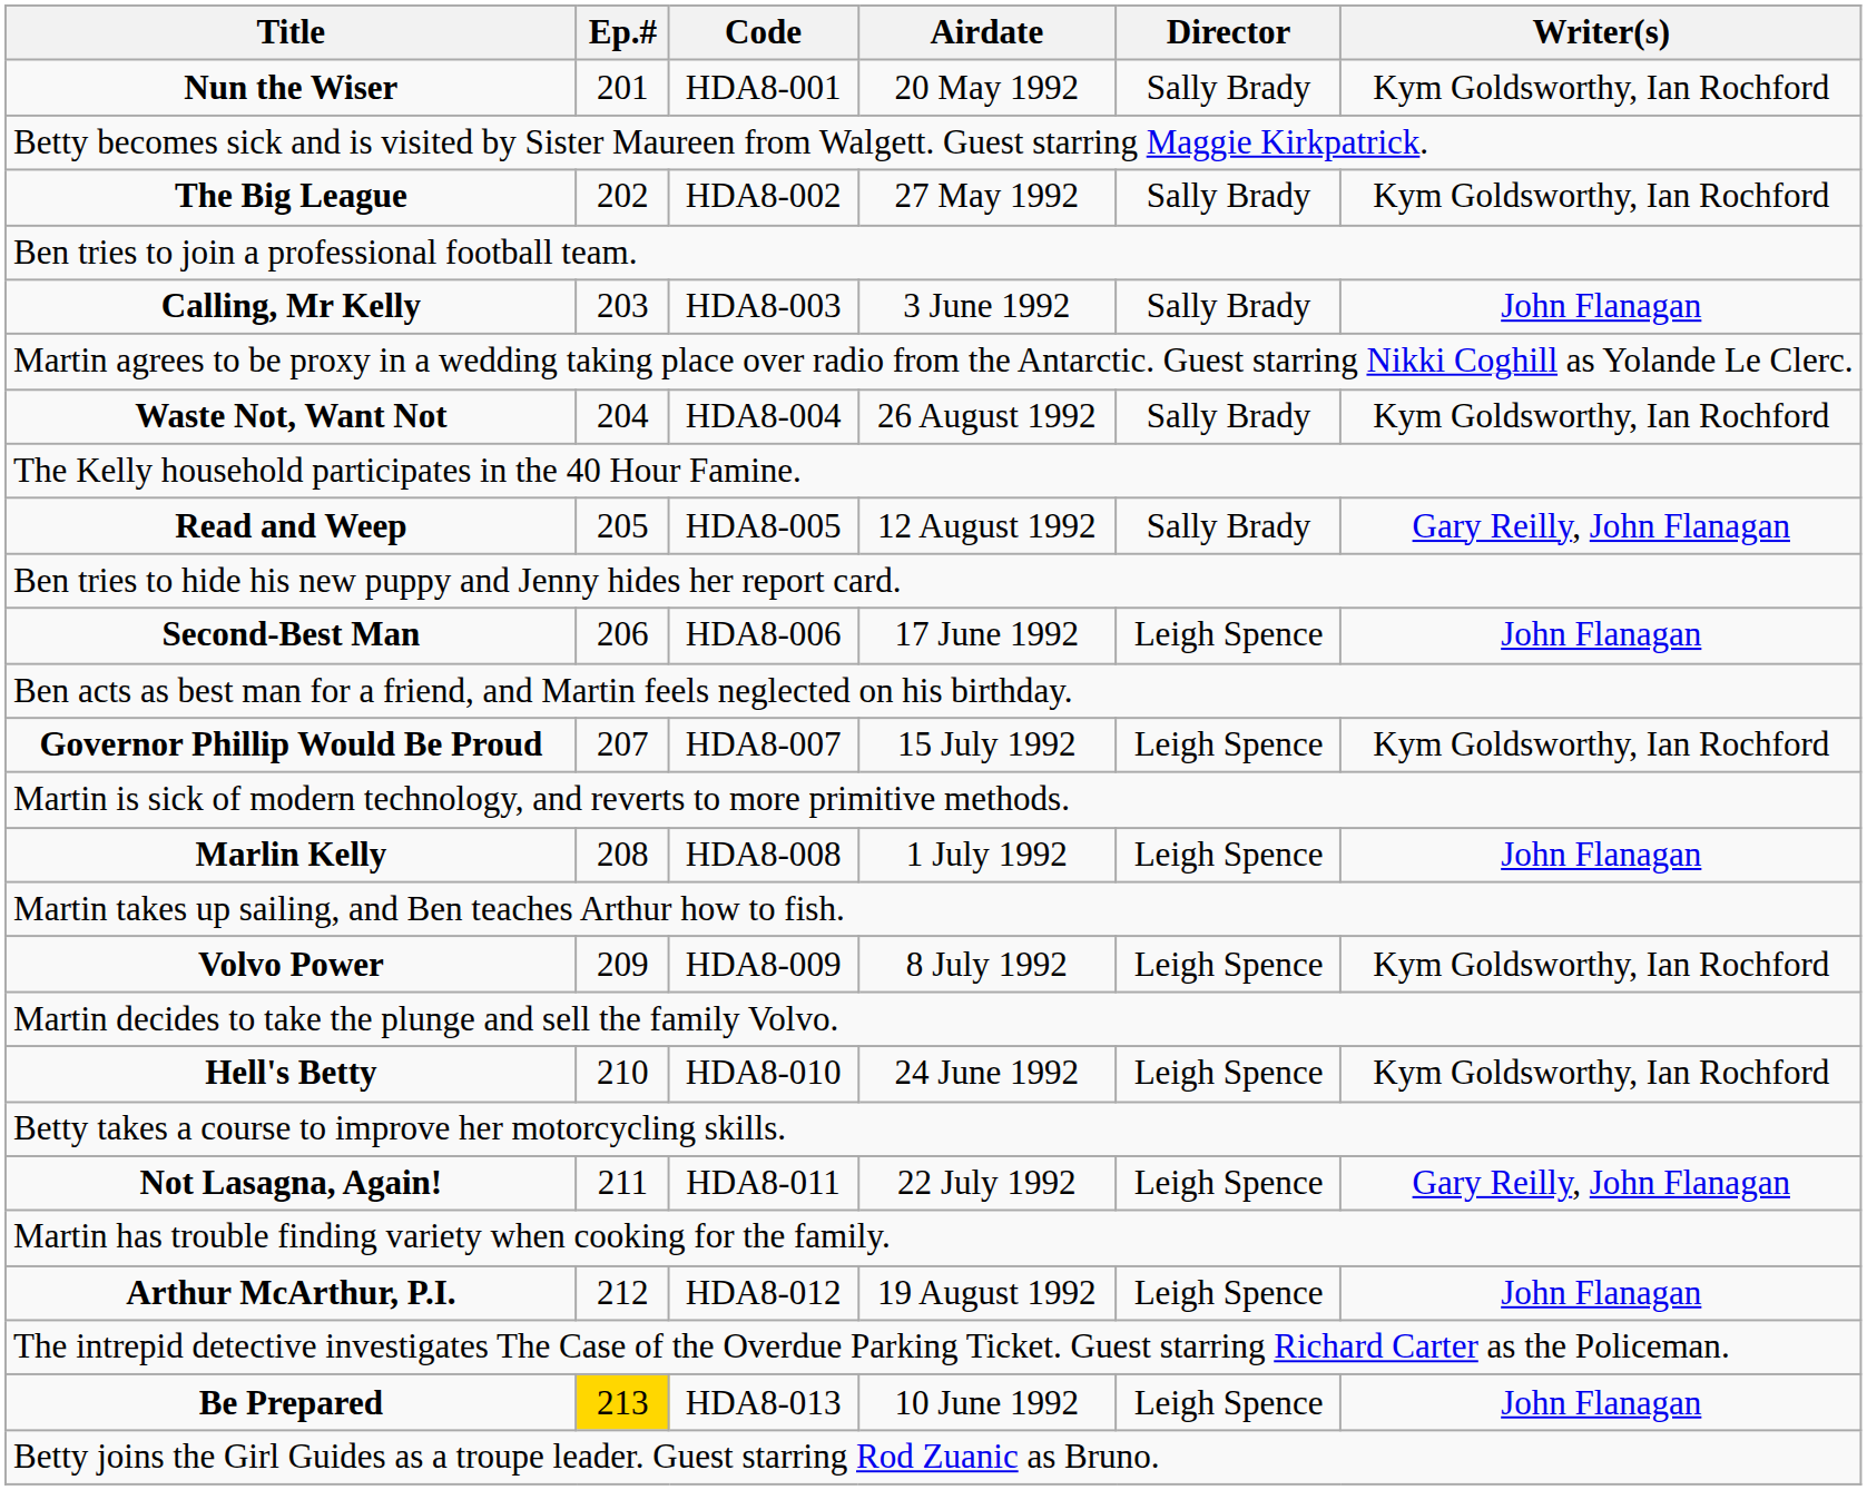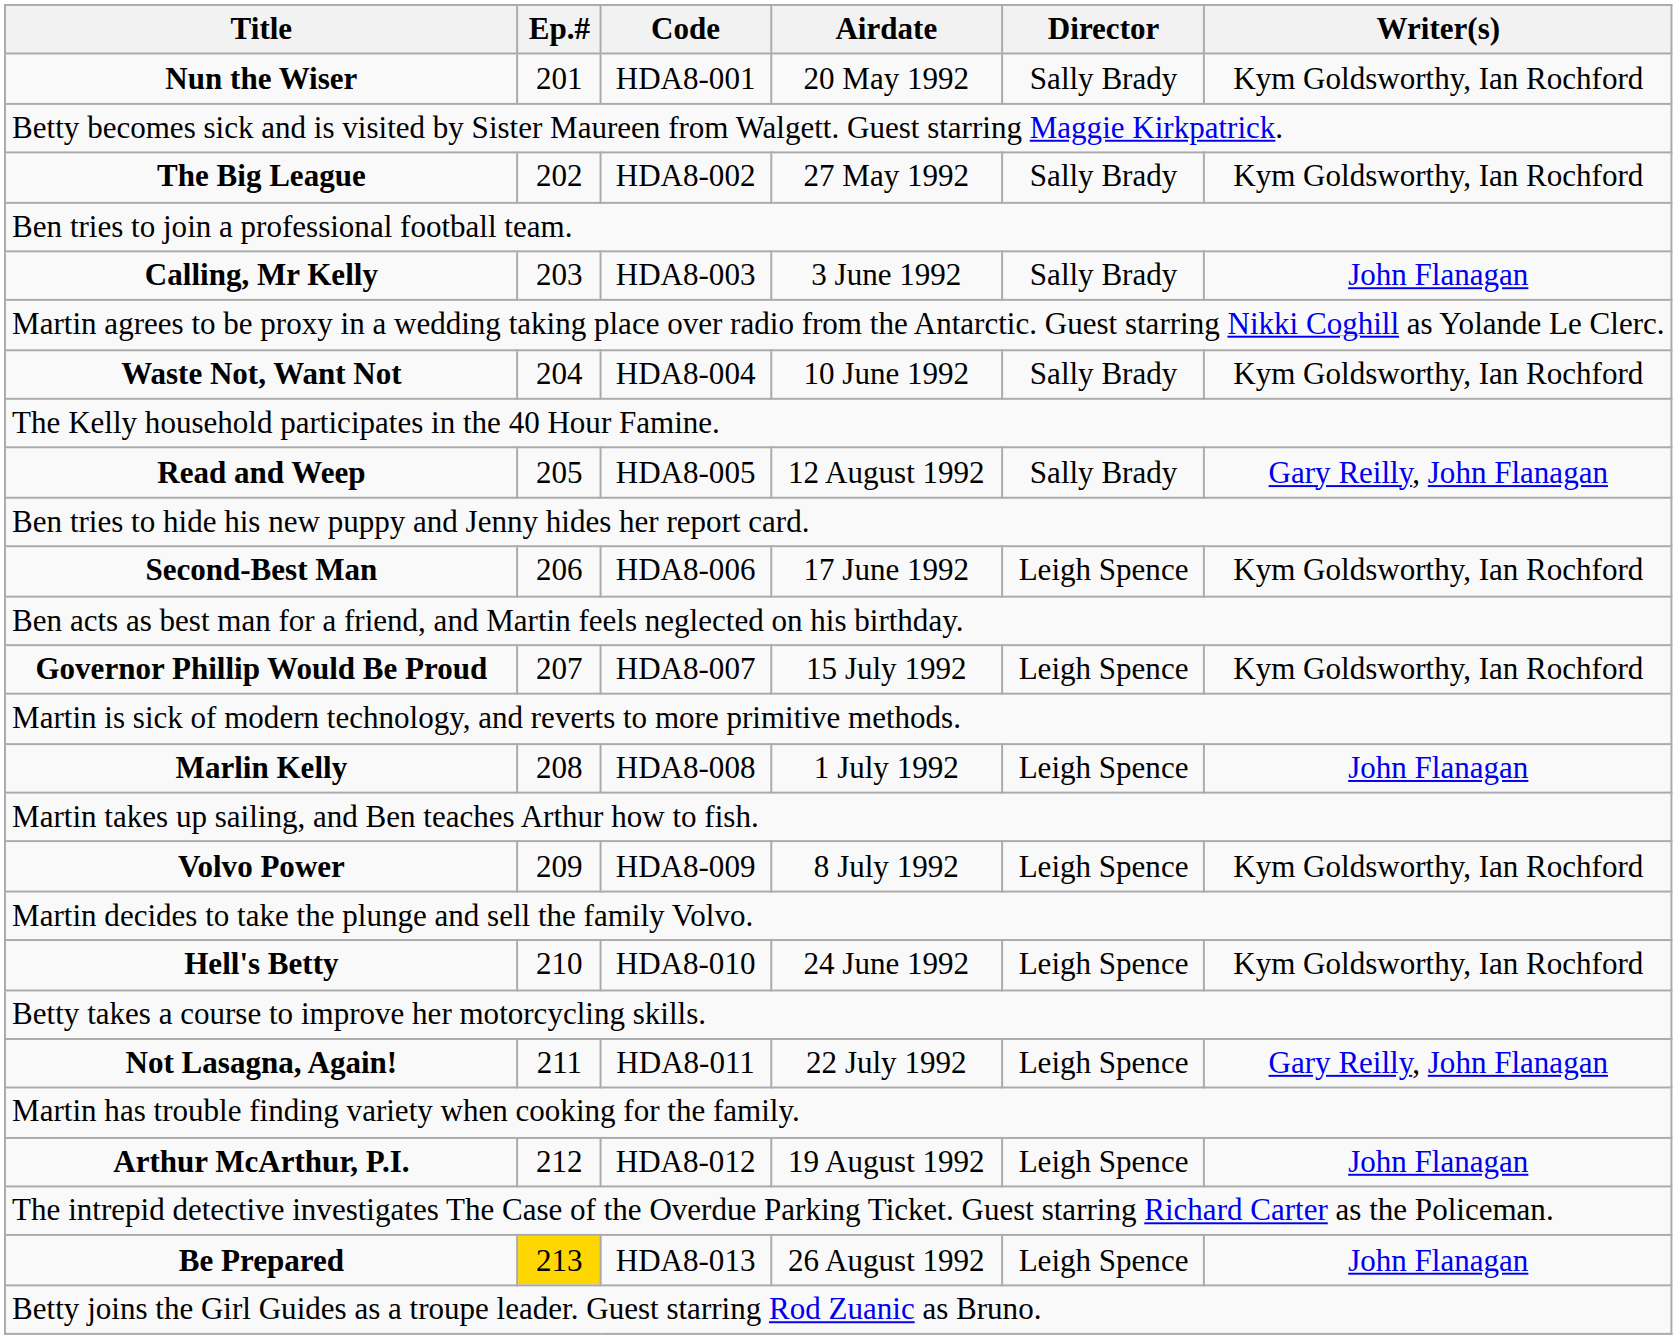 <table class="wikitable">
 <tr>
 <th>Title</th>
 <th>Ep.#</th>
 <th>Code</th>
 <th>Airdate</th>
 <th>Director</th>
 <th>Writer(s)</th>
 </tr>
 <tr align="center" |>
 <td><strong>Nun the Wiser</strong></td>
 <td>201</td>
 <td>HDA8-001</td>
 <td>20 May 1992</td>
 <td>Sally Brady</td>
 <td>Kym Goldsworthy, Ian Rochford</td>
 </tr>
 <tr>
 <td colspan="6">Betty becomes sick and is visited by Sister Maureen from Walgett. Guest starring <a href='#'>Maggie Kirkpatrick</a>.</td>
 </tr>
 <tr align="center">
 <td><strong>The Big League</strong></td>
 <td>202</td>
 <td>HDA8-002</td>
 <td>27 May 1992</td>
 <td>Sally Brady</td>
 <td>Kym Goldsworthy, Ian Rochford</td>
 </tr>
 <tr>
 <td colspan="6">Ben tries to join a professional football team.</td>
 </tr>
 <tr align="center" |>
 <td><strong>Calling, Mr Kelly</strong></td>
 <td>203</td>
 <td>HDA8-003</td>
 <td>3 June 1992</td>
 <td>Sally Brady</td>
 <td><a href='#'>John Flanagan</a></td>
 </tr>
 <tr>
 <td colspan="6">Martin agrees to be proxy in a wedding taking place over radio from the Antarctic. Guest starring <a href='#'>Nikki Coghill</a> as Yolande Le Clerc.</td>
 </tr>
 <tr align="center">
 <td><strong>Waste Not, Want Not</strong></td>
 <td>204</td>
 <td>HDA8-004</td>
-<td>26 August 1992</td>
+<td>10 June 1992</td>
 <td>Sally Brady</td>
 <td>Kym Goldsworthy, Ian Rochford</td>
 </tr>
 <tr>
 <td colspan="6">The Kelly household participates in the 40 Hour Famine.</td>
 </tr>
 <tr align="center" |>
 <td><strong>Read and Weep</strong></td>
 <td>205</td>
 <td>HDA8-005</td>
 <td>12 August 1992</td>
 <td>Sally Brady</td>
 <td><a href='#'>Gary Reilly</a>, <a href='#'>John Flanagan</a></td>
 </tr>
 <tr>
 <td colspan="6">Ben tries to hide his new puppy and Jenny hides her report card.</td>
 </tr>
 <tr align="center">
 <td><strong>Second-Best Man</strong></td>
 <td>206</td>
 <td>HDA8-006</td>
 <td>17 June 1992</td>
 <td>Leigh Spence</td>
-<td><a href='#'>John Flanagan</a></td>
+<td>Kym Goldsworthy, Ian Rochford</td>
 </tr>
 <tr>
 <td colspan="6">Ben acts as best man for a friend, and Martin feels neglected on his birthday.</td>
 </tr>
 <tr align="center" |>
 <td><strong>Governor Phillip Would Be Proud</strong></td>
 <td>207</td>
 <td>HDA8-007</td>
 <td>15 July 1992</td>
 <td>Leigh Spence</td>
 <td>Kym Goldsworthy, Ian Rochford</td>
 </tr>
 <tr>
 <td colspan="6">Martin is sick of modern technology, and reverts to more primitive methods.</td>
 </tr>
 <tr align="center">
 <td><strong>Marlin Kelly</strong></td>
 <td>208</td>
 <td>HDA8-008</td>
 <td>1 July 1992</td>
 <td>Leigh Spence</td>
 <td><a href='#'>John Flanagan</a></td>
 </tr>
 <tr>
 <td colspan="6">Martin takes up sailing, and Ben teaches Arthur how to fish.</td>
 </tr>
 <tr align="center" |>
 <td><strong>Volvo Power</strong></td>
 <td>209</td>
 <td>HDA8-009</td>
 <td>8 July 1992</td>
 <td>Leigh Spence</td>
 <td>Kym Goldsworthy, Ian Rochford</td>
 </tr>
 <tr>
 <td colspan="6">Martin decides to take the plunge and sell the family Volvo.</td>
 </tr>
 <tr align="center">
 <td><strong>Hell's Betty</strong></td>
 <td>210</td>
 <td>HDA8-010</td>
 <td>24 June 1992</td>
 <td>Leigh Spence</td>
 <td>Kym Goldsworthy, Ian Rochford</td>
 </tr>
 <tr>
 <td colspan="6">Betty takes a course to improve her motorcycling skills.</td>
 </tr>
 <tr align="center" |>
 <td><strong>Not Lasagna, Again!</strong></td>
 <td>211</td>
 <td>HDA8-011</td>
 <td>22 July 1992</td>
 <td>Leigh Spence</td>
 <td><a href='#'>Gary Reilly</a>, <a href='#'>John Flanagan</a></td>
 </tr>
 <tr>
 <td colspan="6">Martin has trouble finding variety when cooking for the family.</td>
 </tr>
 <tr align="center">
 <td><strong>Arthur McArthur, P.I.</strong></td>
 <td>212</td>
 <td>HDA8-012</td>
 <td>19 August 1992</td>
 <td>Leigh Spence</td>
 <td><a href='#'>John Flanagan</a></td>
 </tr>
 <tr>
 <td colspan="6">The intrepid detective investigates The Case of the Overdue Parking Ticket. Guest starring <a href='#'>Richard Carter</a> as the Policeman.</td>
 </tr>
 <tr align="center" |>
 <td><strong>Be Prepared</strong></td>
 <td style="background: gold;">213</td>
 <td>HDA8-013</td>
-<td>10 June 1992</td>
+<td>26 August 1992</td>
 <td>Leigh Spence</td>
 <td><a href='#'>John Flanagan</a></td>
 </tr>
 <tr>
 <td colspan="6">Betty joins the Girl Guides as a troupe leader. Guest starring <a href='#'>Rod Zuanic</a> as Bruno.</td>
 </tr>
 </table>
